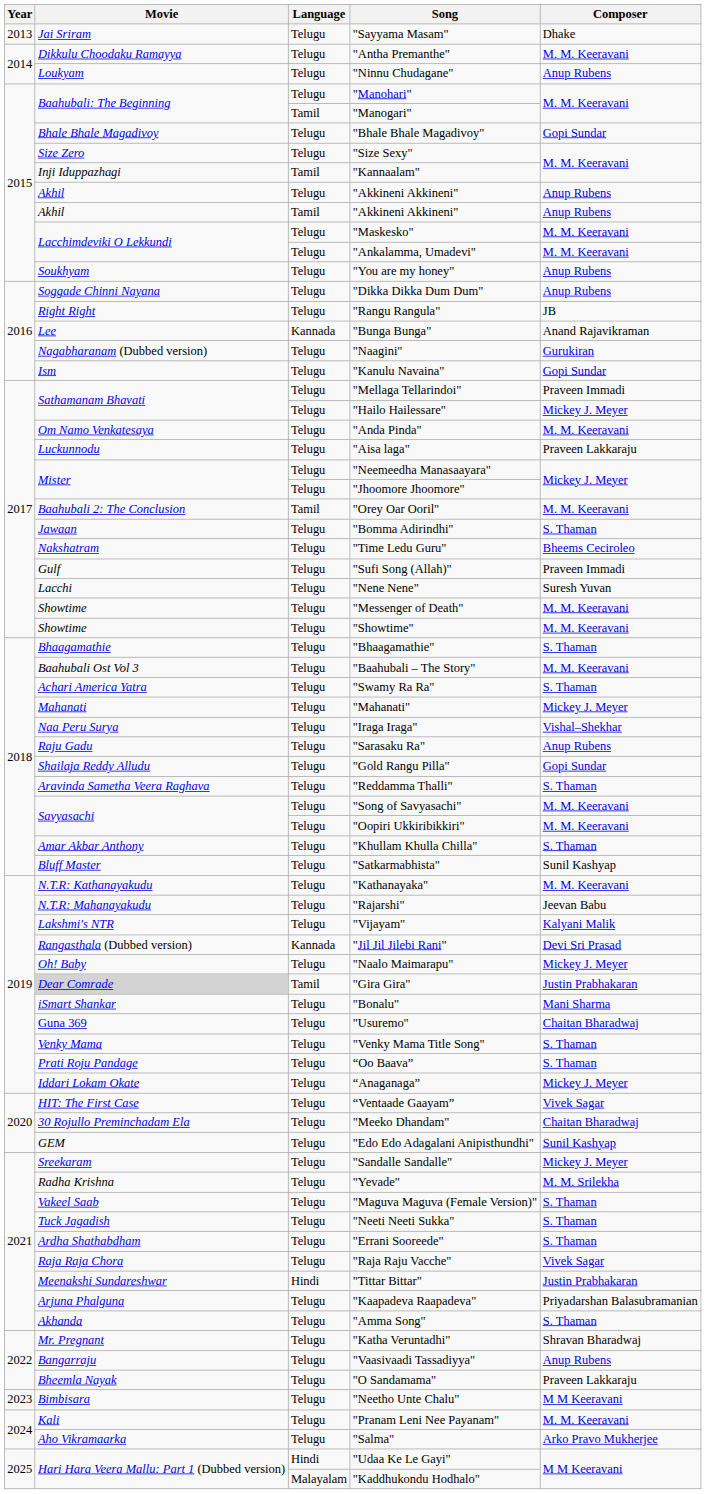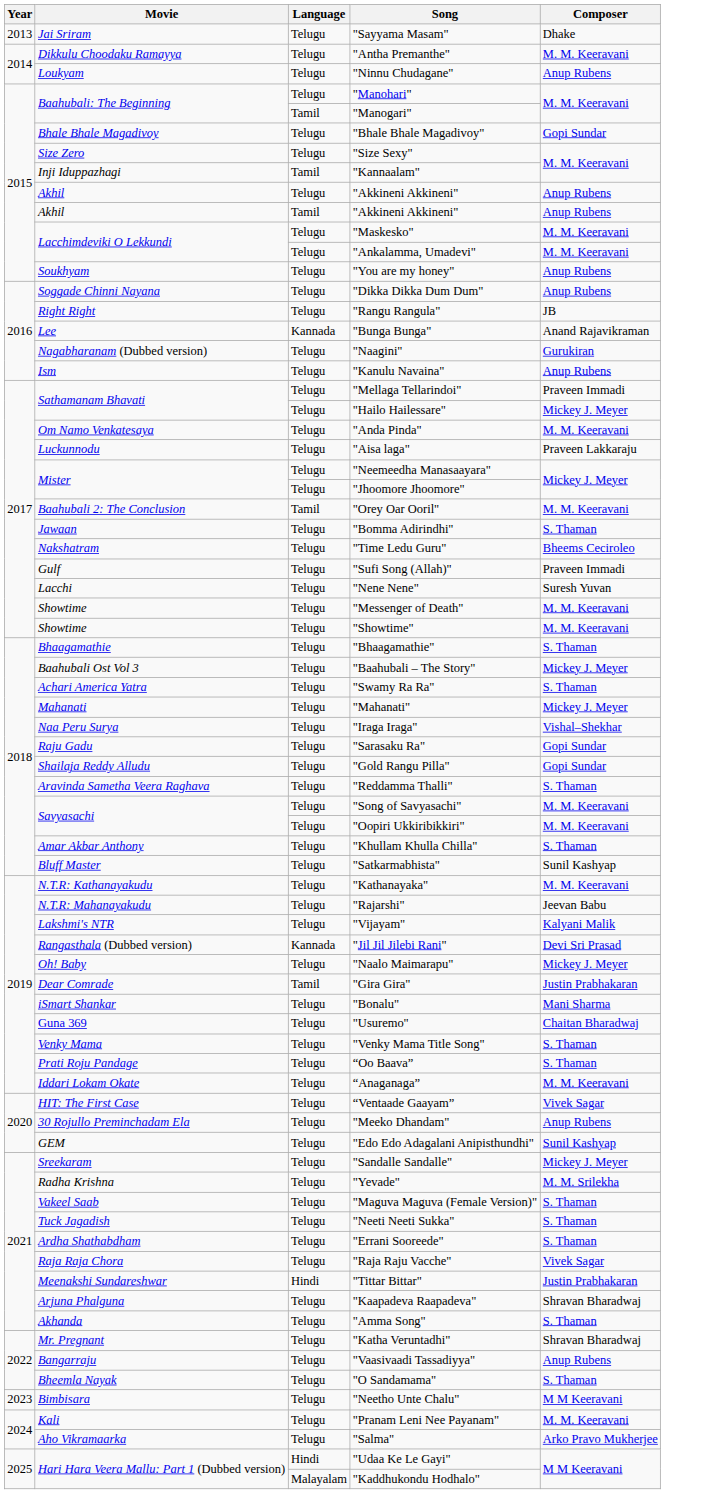 <table class="wikitable sortable">
 <tr>
 <th>Year</th>
 <th>Movie</th>
 <th>Language</th>
 <th>Song</th>
 <th>Composer</th>
 </tr>
 <tr>
 <td>2013</td>
 <td><em><a href='#'>Jai Sriram</a></em></td>
 <td>Telugu</td>
 <td>"Sayyama Masam"</td>
 <td>Dhake</td>
 </tr>
 <tr>
 <td rowspan="2">2014</td>
 <td><em><a href='#'>Dikkulu Choodaku Ramayya</a></em></td>
 <td>Telugu</td>
 <td>"Antha Premanthe"</td>
 <td><a href='#'>M. M. Keeravani</a></td>
 </tr>
 <tr>
 <td><em><a href='#'>Loukyam</a></em></td>
 <td>Telugu</td>
 <td>"Ninnu Chudagane"</td>
 <td><a href='#'>Anup Rubens</a></td>
 </tr>
 <tr>
 <td rowspan="10">2015</td>
 <td rowspan="2"><em><a href='#'>Baahubali: The Beginning</a></em></td>
 <td>Telugu</td>
 <td>"<a href='#'>Manohari</a>"</td>
 <td rowspan="2"><a href='#'>M. M. Keeravani</a></td>
 </tr>
 <tr>
 <td>Tamil</td>
 <td>"Manogari"</td>
 </tr>
 <tr>
 <td><em><a href='#'>Bhale Bhale Magadivoy</a></em></td>
 <td>Telugu</td>
 <td>"Bhale Bhale Magadivoy"</td>
 <td><a href='#'>Gopi Sundar</a></td>
 </tr>
 <tr>
 <td><em><a href='#'>Size Zero</a></em></td>
 <td>Telugu</td>
 <td>"Size Sexy"</td>
 <td rowspan="2"><a href='#'>M. M. Keeravani</a></td>
 </tr>
 <tr>
 <td><em>Inji Iduppazhagi</em></td>
 <td>Tamil</td>
 <td>"Kannaalam"</td>
 </tr>
 <tr>
 <td><em><a href='#'>Akhil</a></em></td>
 <td>Telugu</td>
 <td>"Akkineni Akkineni"</td>
 <td><a href='#'>Anup Rubens</a></td>
 </tr>
 <tr>
 <td><em>Akhil</em></td>
 <td>Tamil</td>
 <td>"Akkineni Akkineni"</td>
 <td><a href='#'>Anup Rubens</a></td>
 </tr>
 <tr>
 <td rowspan="2"><em><a href='#'>Lacchimdeviki O Lekkundi</a></em></td>
 <td>Telugu</td>
 <td>"Maskesko"</td>
 <td><a href='#'>M. M. Keeravani</a></td>
 </tr>
 <tr>
 <td>Telugu</td>
 <td>"Ankalamma, Umadevi"</td>
 <td><a href='#'>M. M. Keeravani</a></td>
 </tr>
 <tr>
 <td><em><a href='#'>Soukhyam</a></em></td>
 <td>Telugu</td>
 <td>"You are my honey"</td>
 <td><a href='#'>Anup Rubens</a></td>
 </tr>
 <tr>
 <td rowspan="5">2016</td>
 <td><em><a href='#'>Soggade Chinni Nayana</a></em></td>
 <td>Telugu</td>
 <td>"Dikka Dikka Dum Dum"</td>
 <td><a href='#'>Anup Rubens</a></td>
 </tr>
 <tr>
 <td><em><a href='#'>Right Right</a></em></td>
 <td>Telugu</td>
 <td>"Rangu Rangula"</td>
 <td>JB</td>
 </tr>
 <tr>
 <td><em><a href='#'>Lee</a></em></td>
 <td>Kannada</td>
 <td>"Bunga Bunga"</td>
 <td>Anand Rajavikraman</td>
 </tr>
 <tr>
 <td><em><a href='#'>Nagabharanam</a></em> (Dubbed version)</td>
 <td>Telugu</td>
 <td>"Naagini"</td>
 <td><a href='#'>Gurukiran</a></td>
 </tr>
 <tr>
 <td><em><a href='#'>Ism</a></em></td>
 <td>Telugu</td>
 <td>"Kanulu Navaina"</td>
-<td><a href='#'>Gopi Sundar</a></td>
+<td><a href='#'>Anup Rubens</a></td>
 </tr>
 <tr>
 <td rowspan="13">2017</td>
 <td rowspan="2"><em><a href='#'>Sathamanam Bhavati</a></em></td>
 <td>Telugu</td>
 <td>"Mellaga Tellarindoi"</td>
 <td>Praveen Immadi</td>
 </tr>
 <tr>
 <td>Telugu</td>
 <td>"Hailo Hailessare"</td>
 <td><a href='#'>Mickey J. Meyer</a></td>
 </tr>
 <tr>
 <td><em><a href='#'>Om Namo Venkatesaya</a></em></td>
 <td>Telugu</td>
 <td>"Anda Pinda"</td>
 <td><a href='#'>M. M. Keeravani</a></td>
 </tr>
 <tr>
 <td><em><a href='#'>Luckunnodu</a></em></td>
 <td>Telugu</td>
 <td>"Aisa laga"</td>
 <td>Praveen Lakkaraju</td>
 </tr>
 <tr>
 <td rowspan="2"><em><a href='#'>Mister</a></em></td>
 <td>Telugu</td>
 <td>"Neemeedha Manasaayara"</td>
 <td rowspan="2"><a href='#'>Mickey J. Meyer</a></td>
 </tr>
 <tr>
 <td>Telugu</td>
 <td>"Jhoomore Jhoomore"</td>
 </tr>
 <tr>
 <td><em><a href='#'>Baahubali 2: The Conclusion</a></em></td>
 <td>Tamil</td>
 <td>"Orey Oar Ooril"</td>
 <td><a href='#'>M. M. Keeravani</a></td>
 </tr>
 <tr>
 <td><em><a href='#'>Jawaan</a></em></td>
 <td>Telugu</td>
 <td>"Bomma Adirindhi"</td>
 <td><a href='#'>S. Thaman</a></td>
 </tr>
 <tr>
 <td><em><a href='#'>Nakshatram</a></em></td>
 <td>Telugu</td>
 <td>"Time Ledu Guru"</td>
 <td><a href='#'>Bheems Ceciroleo</a></td>
 </tr>
 <tr>
 <td><em>Gulf</em></td>
 <td>Telugu</td>
 <td>"Sufi Song (Allah)"</td>
 <td>Praveen Immadi</td>
 </tr>
 <tr>
 <td><em>Lacchi</em></td>
 <td>Telugu</td>
 <td>"Nene Nene"</td>
 <td>Suresh Yuvan</td>
 </tr>
 <tr>
 <td><em>Showtime</em></td>
 <td>Telugu</td>
 <td>"Messenger of Death"</td>
 <td><a href='#'>M. M. Keeravani</a></td>
 </tr>
 <tr>
 <td><em>Showtime</em></td>
 <td>Telugu</td>
 <td>"Showtime"</td>
 <td><a href='#'>M. M. Keeravani</a></td>
 </tr>
 <tr>
 <td rowspan="12">2018</td>
 <td><em><a href='#'>Bhaagamathie</a></em></td>
 <td>Telugu</td>
 <td>"Bhaagamathie"</td>
 <td><a href='#'>S. Thaman</a></td>
 </tr>
 <tr>
 <td><em>Baahubali Ost Vol 3</em></td>
 <td>Telugu</td>
 <td>"Baahubali – The Story"</td>
-<td><a href='#'>M. M. Keeravani</a></td>
+<td><a href='#'>Mickey J. Meyer</a></td>
 </tr>
 <tr>
 <td><em><a href='#'>Achari America Yatra</a></em></td>
 <td>Telugu</td>
 <td>"Swamy Ra Ra"</td>
 <td><a href='#'>S. Thaman</a></td>
 </tr>
 <tr>
 <td><em><a href='#'>Mahanati</a></em></td>
 <td>Telugu</td>
 <td>"Mahanati"</td>
 <td><a href='#'>Mickey J. Meyer</a></td>
 </tr>
 <tr>
 <td><em><a href='#'>Naa Peru Surya</a></em></td>
 <td>Telugu</td>
 <td>"Iraga Iraga"</td>
 <td><a href='#'>Vishal–Shekhar</a></td>
 </tr>
 <tr>
 <td><em><a href='#'>Raju Gadu</a></em></td>
 <td>Telugu</td>
 <td>"Sarasaku Ra"</td>
-<td><a href='#'>Anup Rubens</a></td>
+<td><a href='#'>Gopi Sundar</a></td>
 </tr>
 <tr>
 <td><em><a href='#'>Shailaja Reddy Alludu</a></em></td>
 <td>Telugu</td>
 <td>"Gold Rangu Pilla"</td>
 <td><a href='#'>Gopi Sundar</a></td>
 </tr>
 <tr>
 <td><em><a href='#'>Aravinda Sametha Veera Raghava</a></em></td>
 <td>Telugu</td>
 <td>"Reddamma Thalli"</td>
 <td><a href='#'>S. Thaman</a></td>
 </tr>
 <tr>
 <td rowspan="2"><em><a href='#'>Savyasachi</a></em></td>
 <td>Telugu</td>
 <td>"Song of Savyasachi"</td>
 <td><a href='#'>M. M. Keeravani</a></td>
 </tr>
 <tr>
 <td>Telugu</td>
 <td>"Oopiri Ukkiribikkiri"</td>
 <td><a href='#'>M. M. Keeravani</a></td>
 </tr>
 <tr>
 <td><em><a href='#'>Amar Akbar Anthony</a></em></td>
 <td>Telugu</td>
 <td>"Khullam Khulla Chilla"</td>
 <td><a href='#'>S. Thaman</a></td>
 </tr>
 <tr>
 <td><em><a href='#'>Bluff Master</a></em></td>
 <td>Telugu</td>
 <td>"Satkarmabhista"</td>
 <td>Sunil Kashyap</td>
 </tr>
 <tr>
 <td rowspan="11">2019</td>
 <td><em><a href='#'>N.T.R: Kathanayakudu</a></em></td>
 <td>Telugu</td>
 <td>"Kathanayaka"</td>
 <td><a href='#'>M. M. Keeravani</a></td>
 </tr>
 <tr>
 <td><em><a href='#'>N.T.R: Mahanayakudu</a></em></td>
 <td>Telugu</td>
 <td>"Rajarshi"</td>
 <td>Jeevan Babu</td>
 </tr>
 <tr>
 <td><em><a href='#'>Lakshmi's NTR</a></em></td>
 <td>Telugu</td>
 <td>"Vijayam"</td>
 <td><a href='#'>Kalyani Malik</a></td>
 </tr>
 <tr>
 <td><em><a href='#'>Rangasthala</a></em> (Dubbed version)</td>
 <td>Kannada</td>
 <td>"<a href='#'>Jil Jil Jilebi Rani</a>"</td>
 <td><a href='#'>Devi Sri Prasad</a></td>
 </tr>
 <tr>
 <td><em><a href='#'>Oh! Baby</a></em></td>
 <td>Telugu</td>
 <td>"Naalo Maimarapu"</td>
 <td><a href='#'>Mickey J. Meyer</a></td>
 </tr>
 <tr>
-<td style="background: lightgrey;"><em><a href='#'>Dear Comrade</a></em></td>
+<td><em><a href='#'>Dear Comrade</a></em></td>
 <td>Tamil</td>
 <td>"Gira Gira"</td>
 <td><a href='#'>Justin Prabhakaran</a></td>
 </tr>
 <tr>
 <td><em><a href='#'>iSmart Shankar</a></em></td>
 <td>Telugu</td>
 <td>"Bonalu"</td>
 <td><a href='#'>Mani Sharma</a></td>
 </tr>
 <tr>
 <td><a href='#'>Guna 369</a></td>
 <td>Telugu</td>
 <td>"Usuremo"</td>
 <td><a href='#'>Chaitan Bharadwaj</a></td>
 </tr>
 <tr>
 <td><em><a href='#'>Venky Mama</a></em></td>
 <td>Telugu</td>
 <td>"Venky Mama Title Song"</td>
 <td><a href='#'>S. Thaman</a></td>
 </tr>
 <tr>
 <td><em><a href='#'>Prati Roju Pandage</a></em></td>
 <td>Telugu</td>
 <td>“Oo Baava”</td>
 <td><a href='#'>S. Thaman</a></td>
 </tr>
 <tr>
 <td><em><a href='#'>Iddari Lokam Okate</a></em></td>
 <td>Telugu</td>
 <td>“Anaganaga”</td>
-<td><a href='#'>Mickey J. Meyer</a></td>
+<td><a href='#'>M. M. Keeravani</a></td>
 </tr>
 <tr>
 <td rowspan="3” ">2020</td>
 <td><em><a href='#'>HIT: The First Case</a></em></td>
 <td>Telugu</td>
 <td>“Ventaade Gaayam”</td>
 <td><a href='#'>Vivek Sagar</a></td>
 </tr>
 <tr>
 <td><em><a href='#'>30 Rojullo Preminchadam Ela</a></em></td>
 <td>Telugu</td>
 <td>"Meeko Dhandam"</td>
-<td><a href='#'>Chaitan Bharadwaj</a></td>
+<td><a href='#'>Anup Rubens</a></td>
 </tr>
 <tr>
 <td><em>GEM</em></td>
 <td>Telugu</td>
 <td>"Edo Edo Adagalani Anipisthundhi"</td>
 <td><a href='#'>Sunil Kashyap</a></td>
 </tr>
 <tr>
 <td rowspan="9">2021</td>
 <td><em><a href='#'>Sreekaram</a></em></td>
 <td>Telugu</td>
 <td>"Sandalle Sandalle"</td>
 <td><a href='#'>Mickey J. Meyer</a></td>
 </tr>
 <tr>
 <td><em>Radha Krishna</em></td>
 <td>Telugu</td>
 <td>"Yevade"</td>
 <td><a href='#'>M. M. Srilekha</a></td>
 </tr>
 <tr>
 <td><em><a href='#'>Vakeel Saab</a></em></td>
 <td>Telugu</td>
 <td>"Maguva Maguva (Female Version)"</td>
 <td><a href='#'>S. Thaman</a></td>
 </tr>
 <tr>
 <td><em><a href='#'>Tuck Jagadish</a></em></td>
 <td>Telugu</td>
 <td>"Neeti Neeti Sukka"</td>
 <td><a href='#'>S. Thaman</a></td>
 </tr>
 <tr>
 <td><em><a href='#'>Ardha Shathabdham</a></em></td>
 <td>Telugu</td>
 <td>"Errani Sooreede"</td>
 <td><a href='#'>S. Thaman</a></td>
 </tr>
 <tr>
 <td><em><a href='#'>Raja Raja Chora</a></em></td>
 <td>Telugu</td>
 <td>"Raja Raju Vacche"</td>
 <td><a href='#'>Vivek Sagar</a></td>
 </tr>
 <tr>
 <td><em><a href='#'>Meenakshi Sundareshwar</a></em></td>
 <td>Hindi</td>
 <td>"Tittar Bittar"</td>
 <td><a href='#'>Justin Prabhakaran</a></td>
 </tr>
 <tr>
 <td><em><a href='#'>Arjuna Phalguna</a></em></td>
 <td>Telugu</td>
 <td>"Kaapadeva Raapadeva"</td>
-<td>Priyadarshan Balasubramanian</td>
+<td>Shravan Bharadwaj</td>
 </tr>
 <tr>
 <td><em><a href='#'>Akhanda</a></em></td>
 <td>Telugu</td>
 <td>"Amma Song"</td>
 <td><a href='#'>S. Thaman</a></td>
 </tr>
 <tr>
 <td rowspan="3">2022</td>
 <td><em><a href='#'>Mr. Pregnant</a></em></td>
 <td>Telugu</td>
 <td>"Katha Veruntadhi"</td>
 <td>Shravan Bharadwaj</td>
 </tr>
 <tr>
 <td><em><a href='#'>Bangarraju</a></em></td>
 <td>Telugu</td>
 <td>"Vaasivaadi Tassadiyya"</td>
 <td><a href='#'>Anup Rubens</a></td>
 </tr>
 <tr>
 <td><em><a href='#'>Bheemla Nayak</a></em></td>
 <td>Telugu</td>
 <td>"O Sandamama"</td>
-<td>Praveen Lakkaraju</td>
+<td><a href='#'>S. Thaman</a></td>
 </tr>
 <tr>
 <td>2023</td>
 <td><em><a href='#'>Bimbisara</a></em></td>
 <td>Telugu</td>
 <td>"Neetho Unte Chalu"</td>
 <td><a href='#'>M M Keeravani</a></td>
 </tr>
 <tr>
 <td rowspan="2">2024</td>
 <td><a href='#'><em>Kali</em></a></td>
 <td>Telugu</td>
 <td>"Pranam Leni Nee Payanam"</td>
 <td><a href='#'>M. M. Keeravani</a></td>
 </tr>
 <tr>
 <td><em><a href='#'>Aho Vikramaarka</a></em></td>
 <td>Telugu</td>
 <td>"Salma"</td>
 <td><a href='#'>Arko Pravo Mukherjee</a></td>
 </tr>
 <tr>
 <td rowspan="2">2025</td>
 <td rowspan="2"><a href='#'><em>Hari Hara Veera Mallu: Part 1</em></a> (Dubbed version)</td>
 <td>Hindi</td>
 <td>"Udaa Ke Le Gayi"</td>
 <td rowspan="2"><a href='#'>M M Keeravani</a></td>
 </tr>
 <tr>
 <td>Malayalam</td>
 <td>"Kaddhukondu Hodhalo"</td>
 </tr>
 </table>
